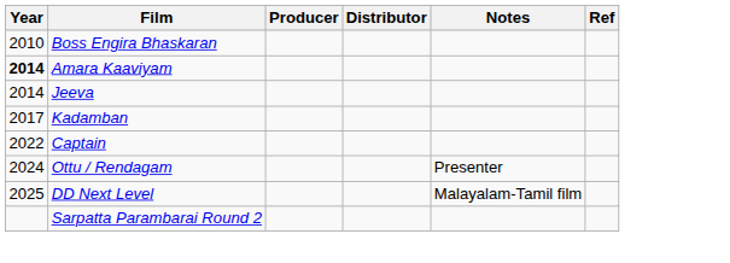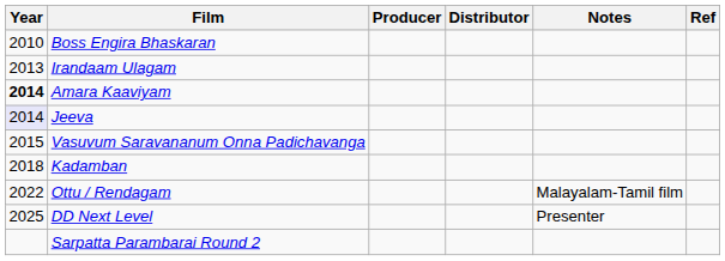 <table class="wikitable sortable">
 <tr style="background:#ccc;">
 <th>Year</th>
 <th>Film</th>
 <th>Producer</th>
 <th>Distributor</th>
 <th>Notes</th>
 <th class="unsortable">Ref</th>
 </tr>
 <tr>
 <td>2010</td>
 <td><em><a href='#'>Boss Engira Bhaskaran</a></em></td>
 <td></td>
 <td></td>
 <td></td>
 <td></td>
 </tr>
 <tr>
+<td>2013</td>
+<td><em><a href='#'>Irandaam Ulagam</a></em></td>
+<td></td>
+<td></td>
+<td></td>
+<td></td>
+</tr>
+<tr>
 <td><strong>2014</strong></td>
 <td><em><a href='#'>Amara Kaaviyam</a></em></td>
 <td></td>
 <td></td>
 <td></td>
 <td></td>
 </tr>
 <tr>
-<td>2014</td>
+<td style="background: lavender;">2014</td>
 <td><em><a href='#'>Jeeva</a></em></td>
 <td></td>
 <td></td>
 <td></td>
 <td></td>
 </tr>
 <tr>
-<td>2017</td>
+<td>2015</td>
+<td><em><a href='#'>Vasuvum Saravananum Onna Padichavanga</a></em></td>
+<td></td>
+<td></td>
+<td></td>
+<td></td>
+</tr>
+<tr>
+<td>2018</td>
 <td><em><a href='#'>Kadamban</a></em></td>
 <td></td>
 <td></td>
 <td></td>
 <td></td>
 </tr>
 <tr>
 <td>2022</td>
-<td><em><a href='#'>Captain</a></em></td>
-<td></td>
-<td></td>
-<td></td>
-<td></td>
-</tr>
-<tr>
-<td>2024</td>
 <td><em><a href='#'>Ottu / Rendagam</a></em></td>
 <td></td>
 <td></td>
-<td>Presenter</td>
+<td>Malayalam-Tamil film</td>
 <td></td>
 </tr>
 <tr>
 <td>2025</td>
 <td><em><a href='#'>DD Next Level</a></em></td>
 <td></td>
 <td></td>
-<td>Malayalam-Tamil film</td>
+<td>Presenter</td>
 <td></td>
 </tr>
 <tr>
 <td></td>
 <td><em><a href='#'>Sarpatta Parambarai Round 2</a></em></td>
 <td></td>
 <td></td>
 <td></td>
 <td></td>
 </tr>
 </table>
